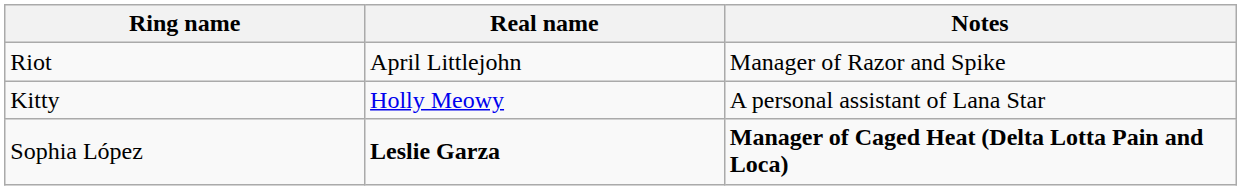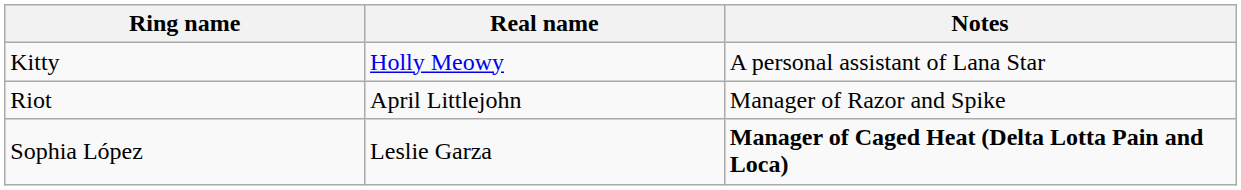 <table class="wikitable sortable" style="width:65%;">
 <tr>
 <th width=19%>Ring name</th>
 <th width=19%>Real name</th>
 <th width=27%>Notes</th>
 </tr>
 <tr>
+<td>Kitty</td>
+<td><a href='#'>Holly Meowy</a></td>
+<td>A personal assistant of Lana Star</td>
+</tr>
+<tr>
 <td>Riot</td>
 <td>April Littlejohn</td>
 <td>Manager of Razor and Spike</td>
 </tr>
 <tr>
-<td>Kitty</td>
-<td><a href='#'>Holly Meowy</a></td>
-<td>A personal assistant of Lana Star</td>
-</tr>
-<tr>
 <td>Sophia López</td>
-<td><strong>Leslie Garza</strong></td>
+<td>Leslie Garza</td>
 <td><strong>Manager of Caged Heat (Delta Lotta Pain and Loca)</strong></td>
 </tr>
 </table>
